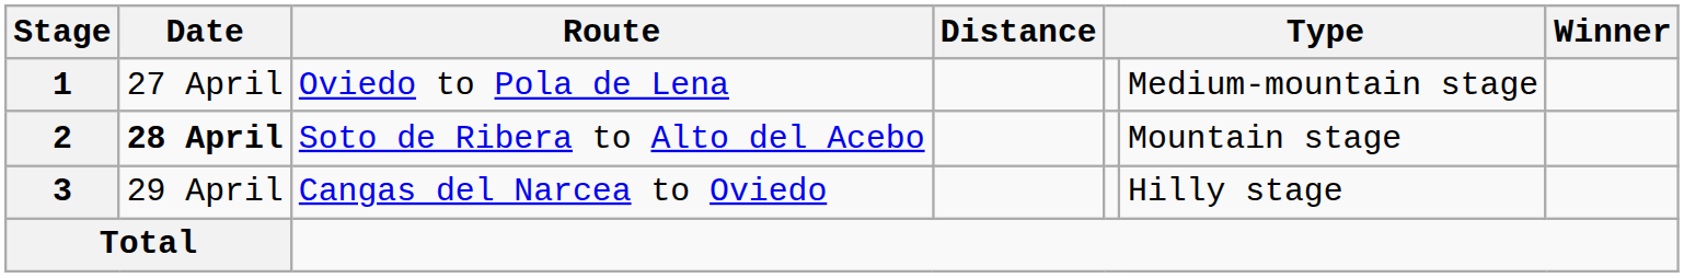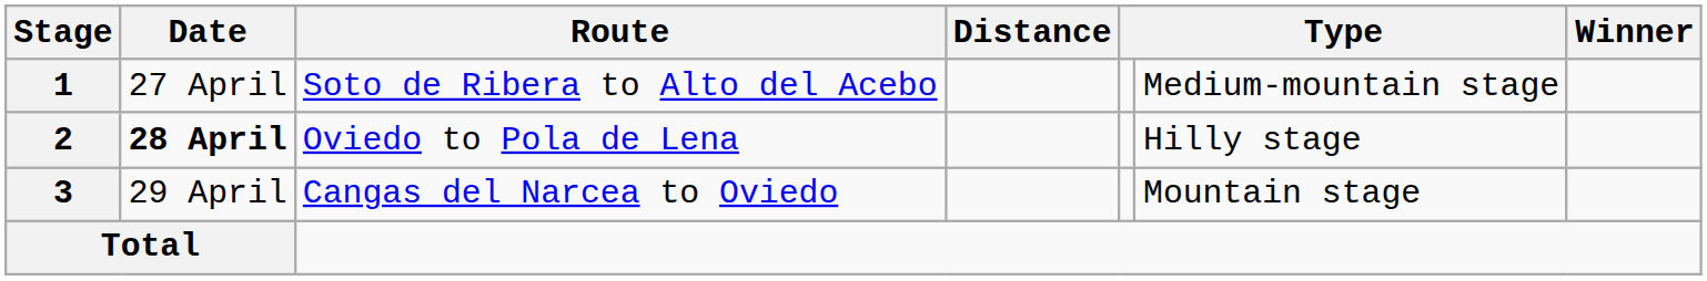 <table class="wikitable">
 <tr>
 <th scope="col">Stage</th>
 <th scope="col">Date</th>
 <th scope="col">Route</th>
 <th scope="col">Distance</th>
 <th scope="col" colspan="2">Type</th>
 <th scope="col">Winner</th>
 </tr>
 <tr>
 <th scope="row">1</th>
 <td>27 April</td>
-<td><a href='#'>Oviedo</a> to <a href='#'>Pola de Lena</a></td>
+<td><a href='#'>Soto de Ribera</a> to <a href='#'>Alto del Acebo</a></td>
 <td style="text-align:center;"></td>
 <td></td>
 <td>Medium-mountain stage</td>
 <td></td>
 </tr>
 <tr>
 <th scope="row">2</th>
 <td><strong>28 April</strong></td>
-<td><a href='#'>Soto de Ribera</a> to <a href='#'>Alto del Acebo</a></td>
+<td><a href='#'>Oviedo</a> to <a href='#'>Pola de Lena</a></td>
 <td style="text-align:center;"></td>
 <td></td>
-<td>Mountain stage</td>
+<td>Hilly stage</td>
 <td></td>
 </tr>
 <tr>
 <th scope="row">3</th>
 <td>29 April</td>
 <td><a href='#'>Cangas del Narcea</a> to <a href='#'>Oviedo</a></td>
 <td style="text-align:center;"></td>
 <td></td>
-<td>Hilly stage</td>
+<td>Mountain stage</td>
 <td></td>
 </tr>
 <tr>
 <th colspan="2">Total</th>
 <td style="text-align:center;" colspan="5"></td>
 </tr>
 </table>
